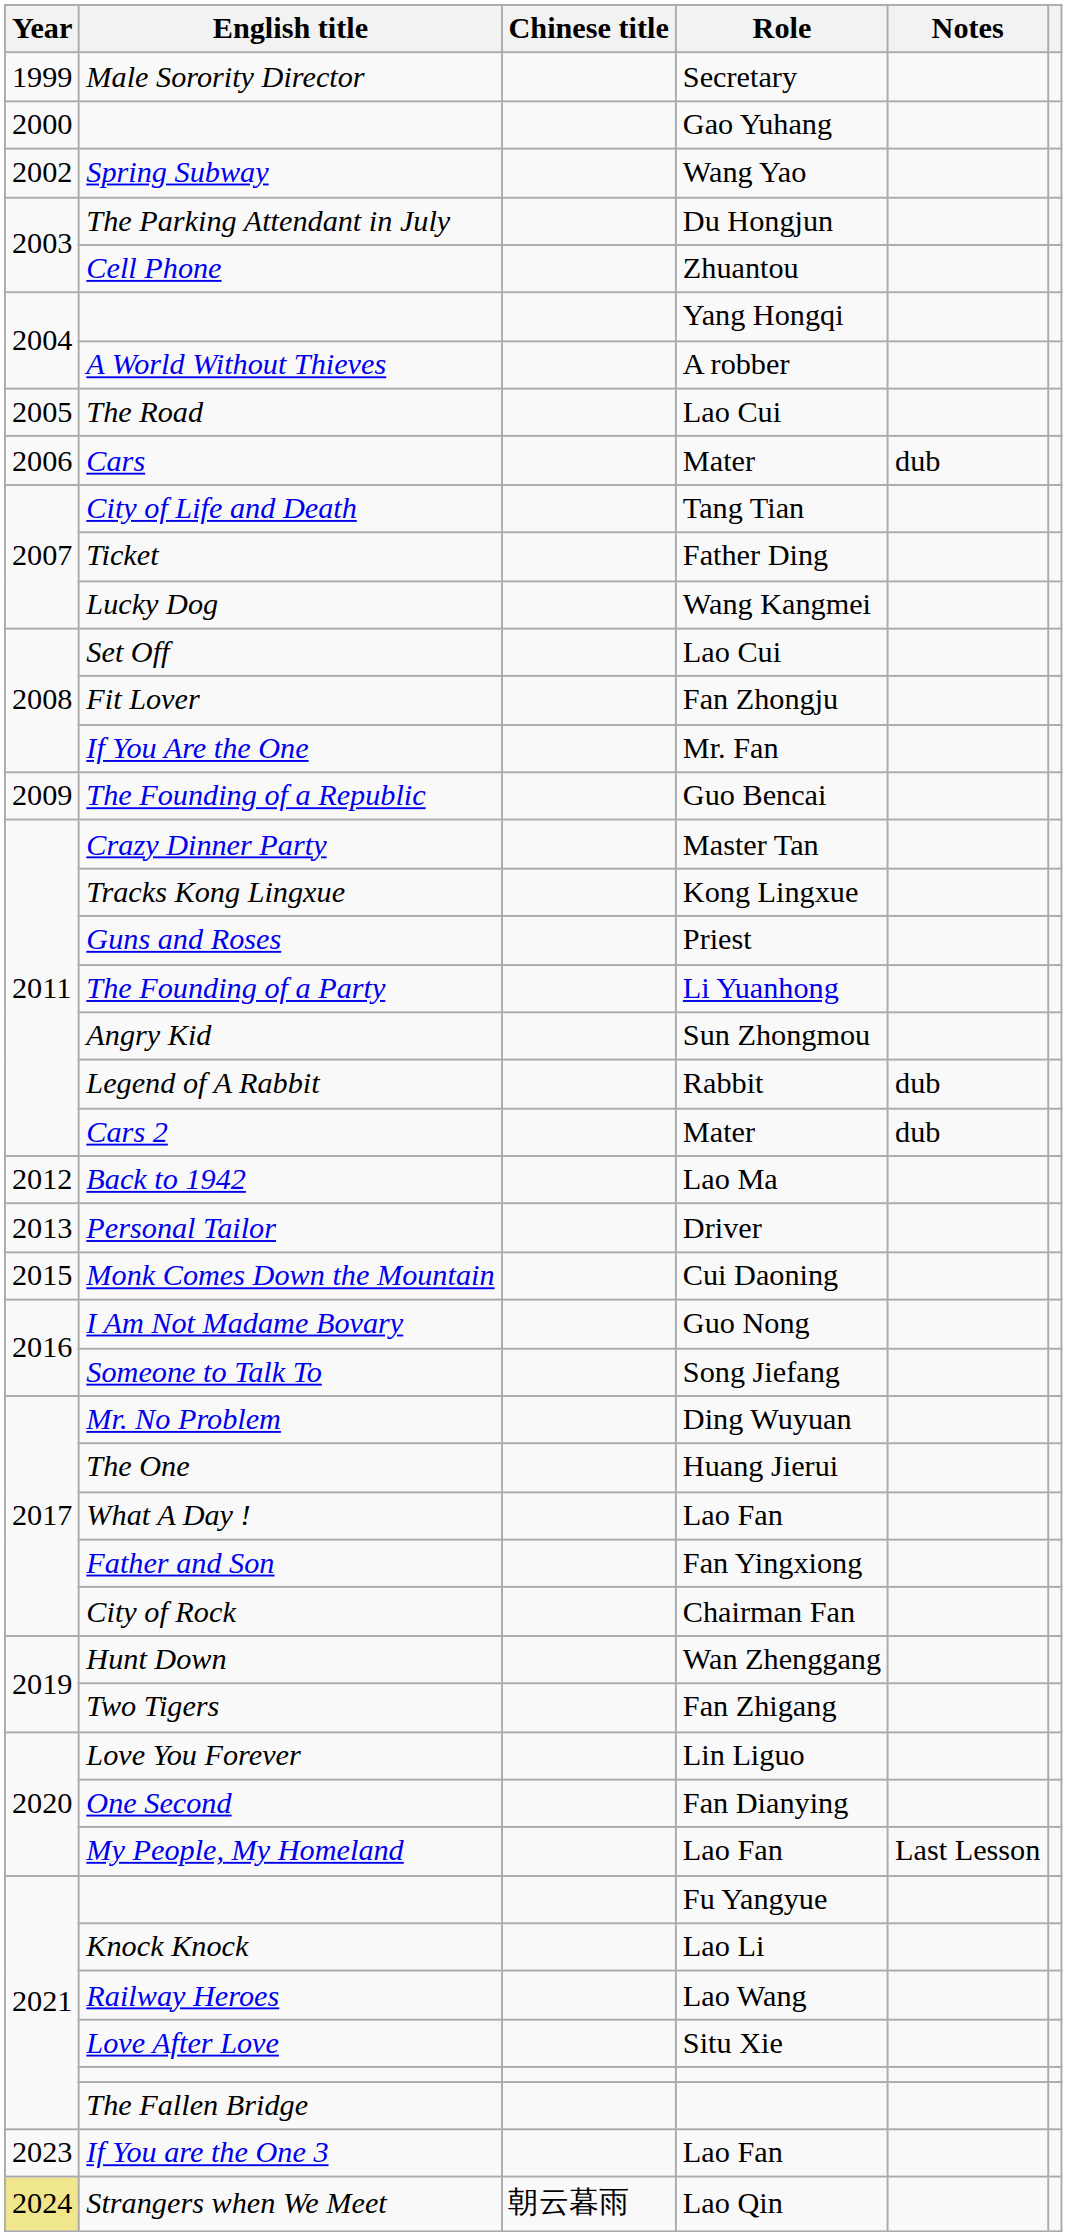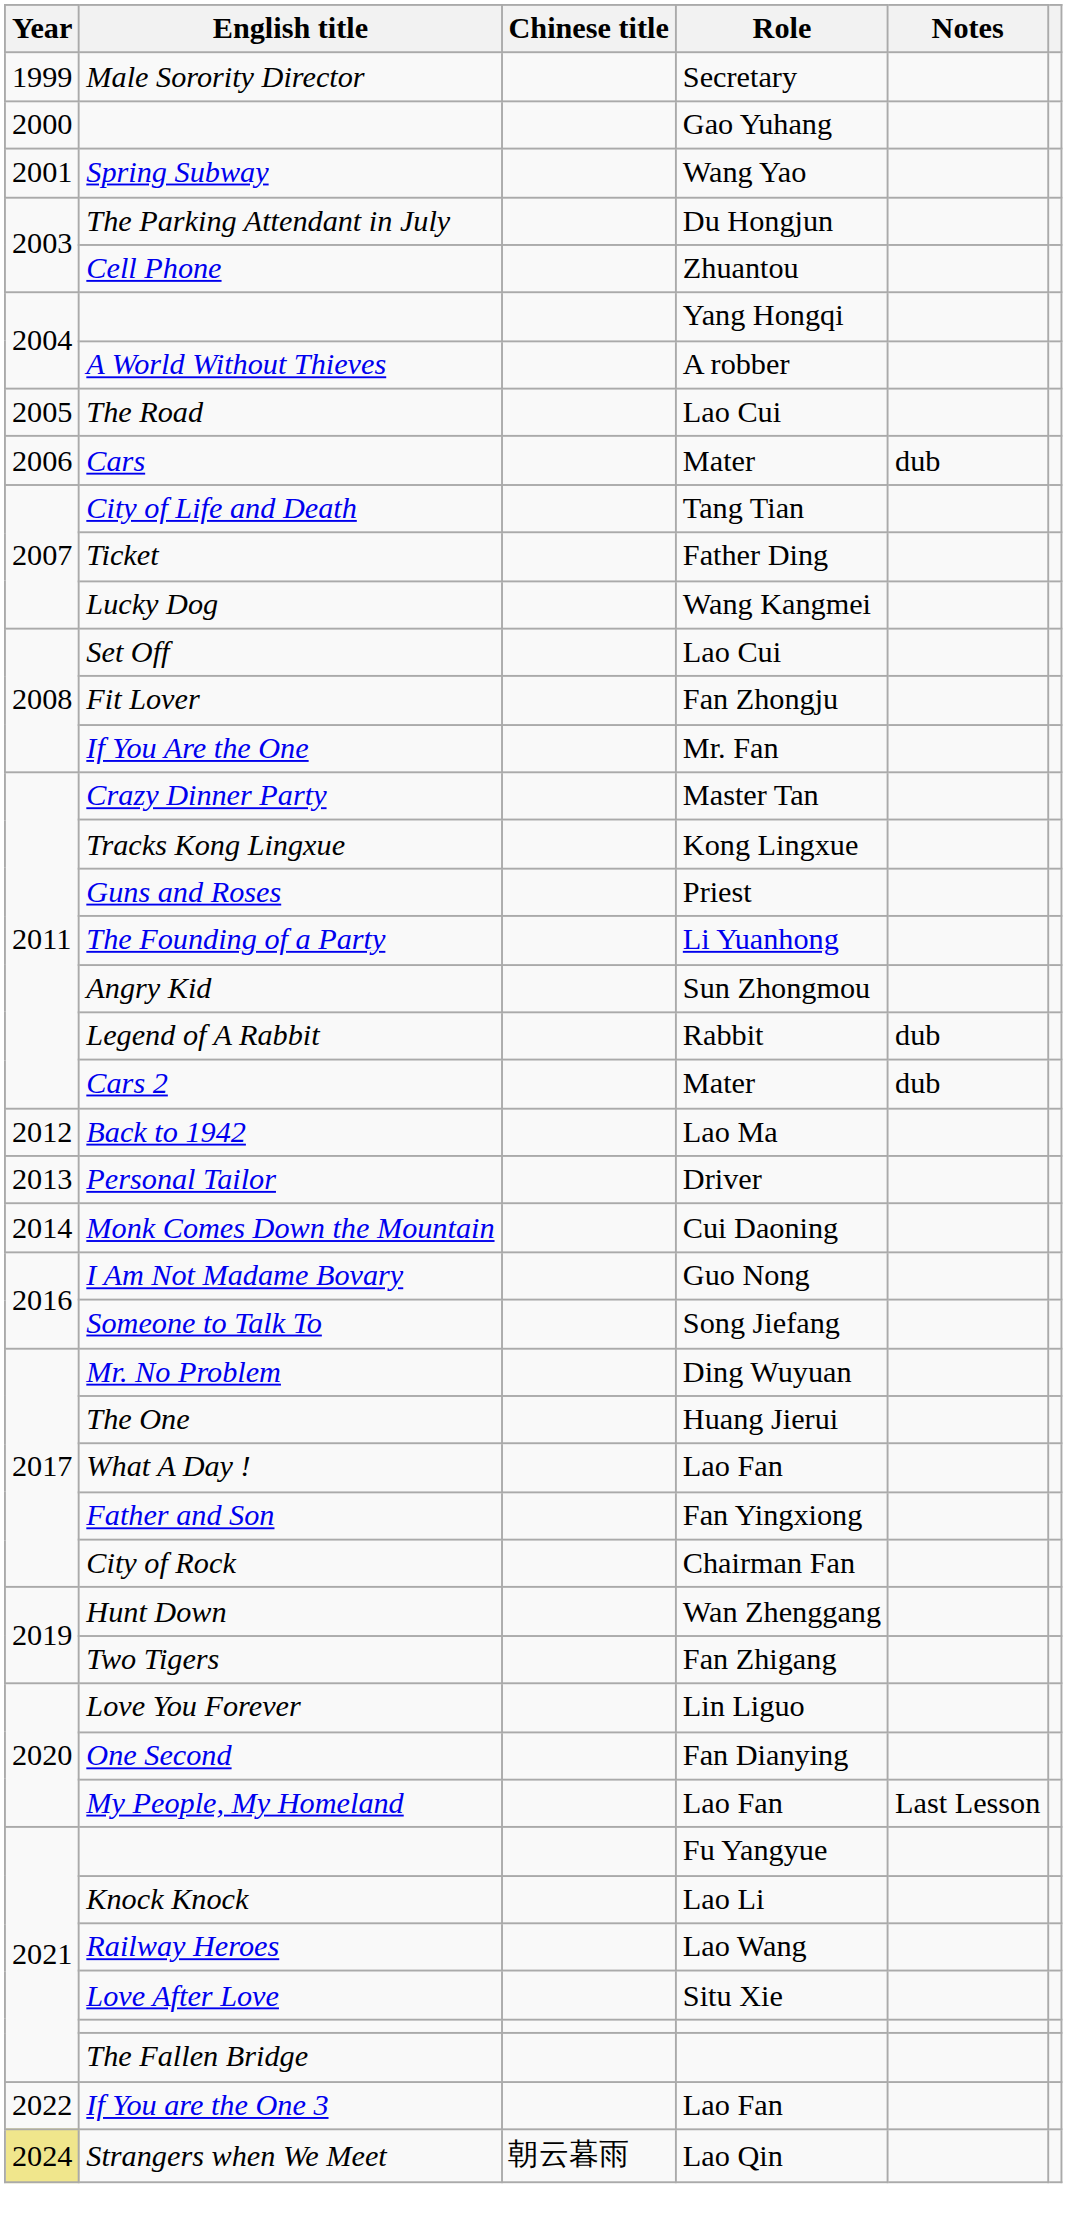 <table class="wikitable">
 <tr>
 <th>Year</th>
 <th>English title</th>
 <th>Chinese title</th>
 <th>Role</th>
 <th>Notes</th>
 <th></th>
 </tr>
 <tr>
 <td>1999</td>
 <td><em>Male Sorority Director</em></td>
 <td></td>
 <td>Secretary</td>
 <td></td>
 <td></td>
 </tr>
 <tr>
 <td>2000</td>
 <td></td>
 <td></td>
 <td>Gao Yuhang</td>
 <td></td>
 <td></td>
 </tr>
 <tr>
-<td>2002</td>
+<td>2001</td>
 <td><em><a href='#'>Spring Subway</a></em></td>
 <td></td>
 <td>Wang Yao</td>
 <td></td>
 <td></td>
 </tr>
 <tr>
 <td rowspan="2">2003</td>
 <td><em>The Parking Attendant in July</em></td>
 <td></td>
 <td>Du Hongjun</td>
 <td></td>
 <td></td>
 </tr>
 <tr>
 <td><em><a href='#'>Cell Phone</a></em></td>
 <td></td>
 <td>Zhuantou</td>
 <td></td>
 <td></td>
 </tr>
 <tr>
 <td rowspan="2">2004</td>
 <td></td>
 <td></td>
 <td>Yang Hongqi</td>
 <td></td>
 <td></td>
 </tr>
 <tr>
 <td><em><a href='#'>A World Without Thieves</a></em></td>
 <td></td>
 <td>A robber</td>
 <td></td>
 <td></td>
 </tr>
 <tr>
 <td>2005</td>
 <td><em>The Road</em></td>
 <td></td>
 <td>Lao Cui</td>
 <td></td>
 <td></td>
 </tr>
 <tr>
 <td>2006</td>
 <td><em><a href='#'>Cars</a></em></td>
 <td></td>
 <td>Mater</td>
 <td>dub</td>
 <td></td>
 </tr>
 <tr>
 <td rowspan="3">2007</td>
 <td><em><a href='#'>City of Life and Death</a></em></td>
 <td></td>
 <td>Tang Tian</td>
 <td></td>
 <td></td>
 </tr>
 <tr>
 <td><em>Ticket</em></td>
 <td></td>
 <td>Father Ding</td>
 <td></td>
 <td></td>
 </tr>
 <tr>
 <td><em>Lucky Dog</em></td>
 <td></td>
 <td>Wang Kangmei</td>
 <td></td>
 <td></td>
 </tr>
 <tr>
 <td rowspan="3">2008</td>
 <td><em>Set Off</em></td>
 <td></td>
 <td>Lao Cui</td>
 <td></td>
 <td></td>
 </tr>
 <tr>
 <td><em>Fit Lover</em></td>
 <td></td>
 <td>Fan Zhongju</td>
 <td></td>
 <td></td>
 </tr>
 <tr>
 <td><em><a href='#'>If You Are the One</a></em></td>
 <td></td>
 <td>Mr. Fan</td>
 <td></td>
 <td></td>
 </tr>
 <tr>
-<td>2009</td>
-<td><em><a href='#'>The Founding of a Republic</a></em></td>
-<td></td>
-<td>Guo Bencai</td>
-<td></td>
-<td></td>
-</tr>
-<tr>
 <td rowspan="7">2011</td>
 <td><em><a href='#'>Crazy Dinner Party</a></em></td>
 <td></td>
 <td>Master Tan</td>
 <td></td>
 <td></td>
 </tr>
 <tr>
 <td><em>Tracks Kong Lingxue</em></td>
 <td></td>
 <td>Kong Lingxue</td>
 <td></td>
 <td></td>
 </tr>
 <tr>
 <td><em><a href='#'>Guns and Roses</a></em></td>
 <td></td>
 <td>Priest</td>
 <td></td>
 <td></td>
 </tr>
 <tr>
 <td><em><a href='#'>The Founding of a Party</a></em></td>
 <td></td>
 <td><a href='#'>Li Yuanhong</a></td>
 <td></td>
 <td></td>
 </tr>
 <tr>
 <td><em>Angry Kid</em></td>
 <td></td>
 <td>Sun Zhongmou</td>
 <td></td>
 <td></td>
 </tr>
 <tr>
 <td><em>Legend of A Rabbit</em></td>
 <td></td>
 <td>Rabbit</td>
 <td>dub</td>
 <td></td>
 </tr>
 <tr>
 <td><em><a href='#'>Cars 2</a></em></td>
 <td></td>
 <td>Mater</td>
 <td>dub</td>
 <td></td>
 </tr>
 <tr>
 <td>2012</td>
 <td><em><a href='#'>Back to 1942</a></em></td>
 <td></td>
 <td>Lao Ma</td>
 <td></td>
 <td></td>
 </tr>
 <tr>
 <td>2013</td>
 <td><em><a href='#'>Personal Tailor</a></em></td>
 <td></td>
 <td>Driver</td>
 <td></td>
 <td></td>
 </tr>
 <tr>
-<td>2015</td>
+<td>2014</td>
 <td><em><a href='#'>Monk Comes Down the Mountain</a></em></td>
 <td></td>
 <td>Cui Daoning</td>
 <td></td>
 <td></td>
 </tr>
 <tr>
 <td rowspan="2">2016</td>
 <td><em><a href='#'>I Am Not Madame Bovary</a></em></td>
 <td></td>
 <td>Guo Nong</td>
 <td></td>
 <td></td>
 </tr>
 <tr>
 <td><em><a href='#'>Someone to Talk To</a></em></td>
 <td></td>
 <td>Song Jiefang</td>
 <td></td>
 <td></td>
 </tr>
 <tr>
 <td rowspan="5">2017</td>
 <td><em><a href='#'>Mr. No Problem</a></em></td>
 <td></td>
 <td>Ding Wuyuan</td>
 <td></td>
 <td></td>
 </tr>
 <tr>
 <td><em>The One</em></td>
 <td></td>
 <td>Huang Jierui</td>
 <td></td>
 <td></td>
 </tr>
 <tr>
 <td><em>What A Day !</em></td>
 <td></td>
 <td>Lao Fan</td>
 <td></td>
 <td></td>
 </tr>
 <tr>
 <td><em><a href='#'>Father and Son</a></em></td>
 <td></td>
 <td>Fan Yingxiong</td>
 <td></td>
 <td></td>
 </tr>
 <tr>
 <td><em>City of Rock</em></td>
 <td></td>
 <td>Chairman Fan</td>
 <td></td>
 <td></td>
 </tr>
 <tr>
 <td rowspan="2">2019</td>
 <td><em>Hunt Down</em></td>
 <td></td>
 <td>Wan Zhenggang</td>
 <td></td>
 <td></td>
 </tr>
 <tr>
 <td><em>Two Tigers</em></td>
 <td></td>
 <td>Fan Zhigang</td>
 <td></td>
 <td></td>
 </tr>
 <tr>
 <td rowspan="3">2020</td>
 <td><em>Love You Forever</em></td>
 <td></td>
 <td>Lin Liguo</td>
 <td></td>
 <td></td>
 </tr>
 <tr>
 <td><em><a href='#'>One Second</a></em></td>
 <td></td>
 <td>Fan Dianying</td>
 <td></td>
 <td></td>
 </tr>
 <tr>
 <td><em><a href='#'>My People, My Homeland</a></em></td>
 <td></td>
 <td>Lao Fan</td>
 <td>Last Lesson</td>
 <td></td>
 </tr>
 <tr>
 <td rowspan="6">2021</td>
 <td></td>
 <td></td>
 <td>Fu Yangyue</td>
 <td></td>
 <td></td>
 </tr>
 <tr>
 <td><em>Knock Knock</em></td>
 <td></td>
 <td>Lao Li</td>
 <td></td>
 <td></td>
 </tr>
 <tr>
 <td><em><a href='#'>Railway Heroes</a></em></td>
 <td></td>
 <td>Lao Wang</td>
 <td></td>
 <td></td>
 </tr>
 <tr>
 <td><em><a href='#'>Love After Love</a></em></td>
 <td></td>
 <td>Situ Xie</td>
 <td></td>
 <td></td>
 </tr>
 <tr>
 <td></td>
 <td></td>
 <td></td>
 <td></td>
 <td></td>
 </tr>
 <tr>
 <td><em>The Fallen Bridge</em></td>
 <td></td>
 <td></td>
 <td></td>
 <td></td>
 </tr>
 <tr>
-<td>2023</td>
+<td>2022</td>
 <td><em><a href='#'>If You are the One 3</a></em></td>
 <td></td>
 <td>Lao Fan</td>
 <td></td>
 <td></td>
 </tr>
 <tr>
 <td style="background: khaki;">2024</td>
 <td><em>Strangers when We Meet</em></td>
 <td>朝云暮雨</td>
 <td>Lao Qin</td>
 <td></td>
 <td></td>
 </tr>
 </table>
